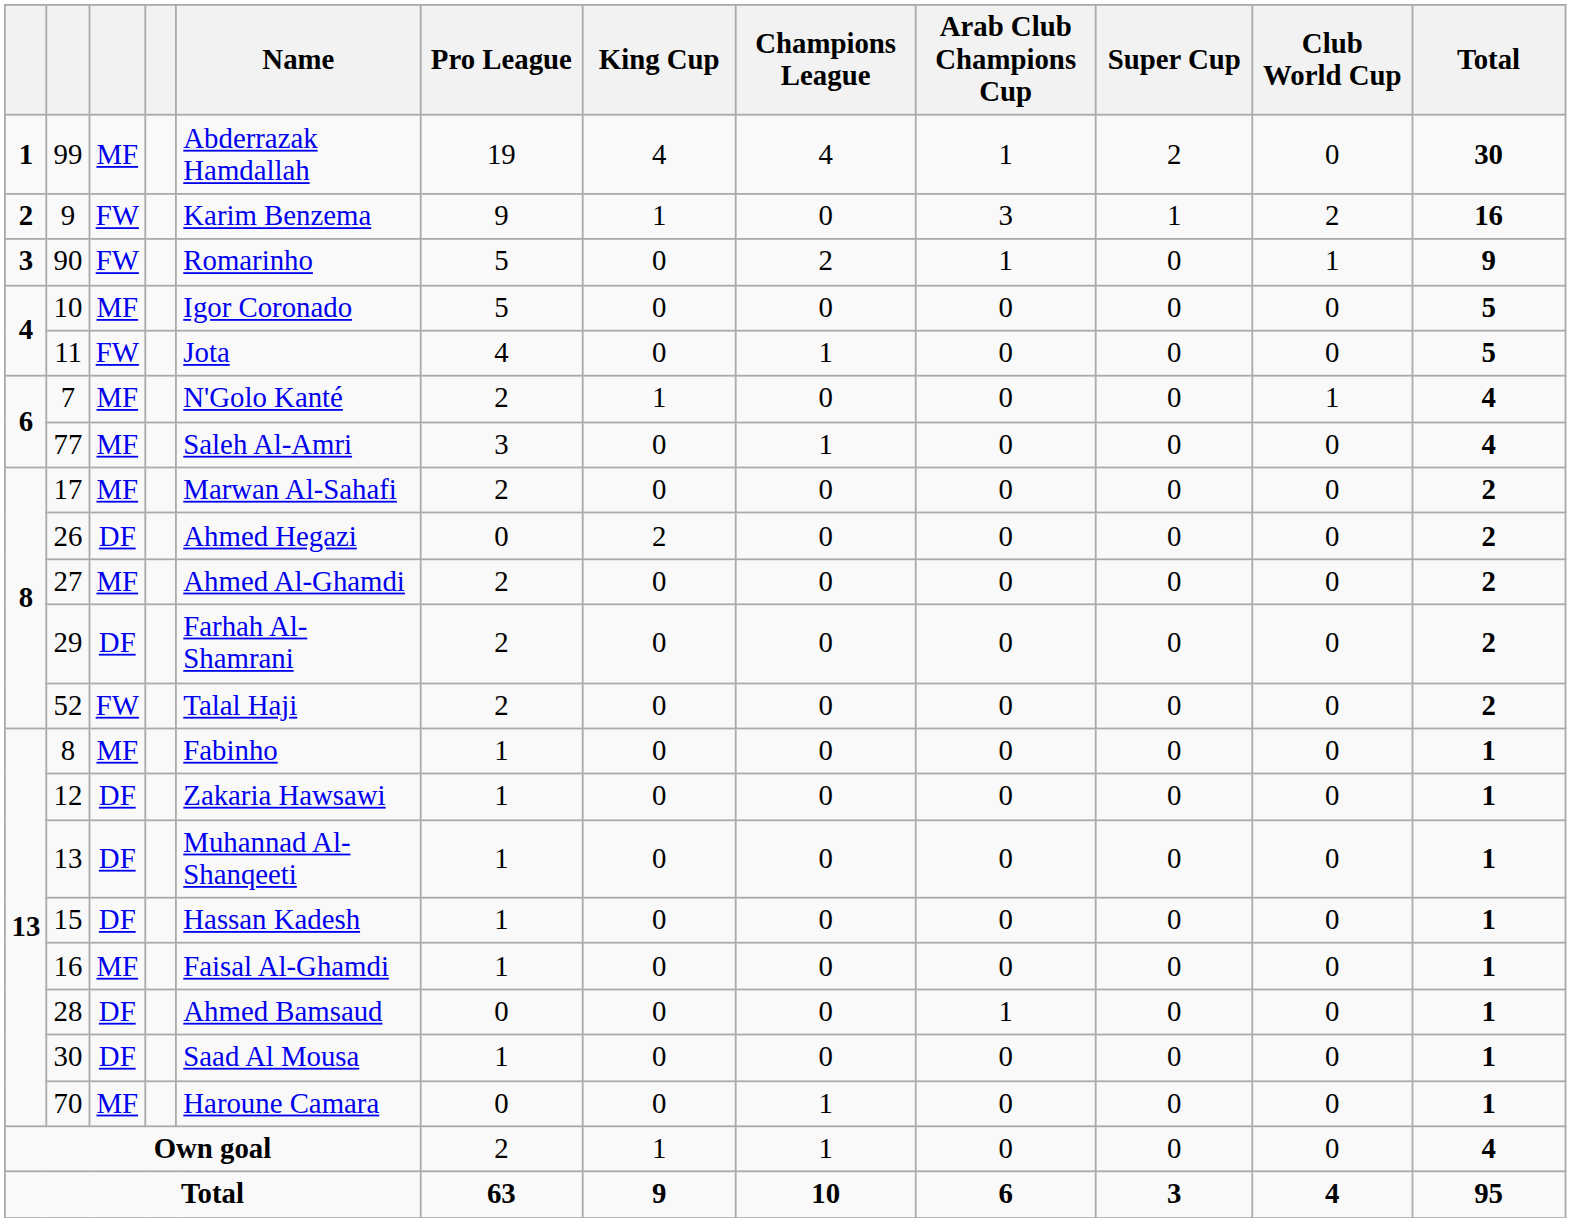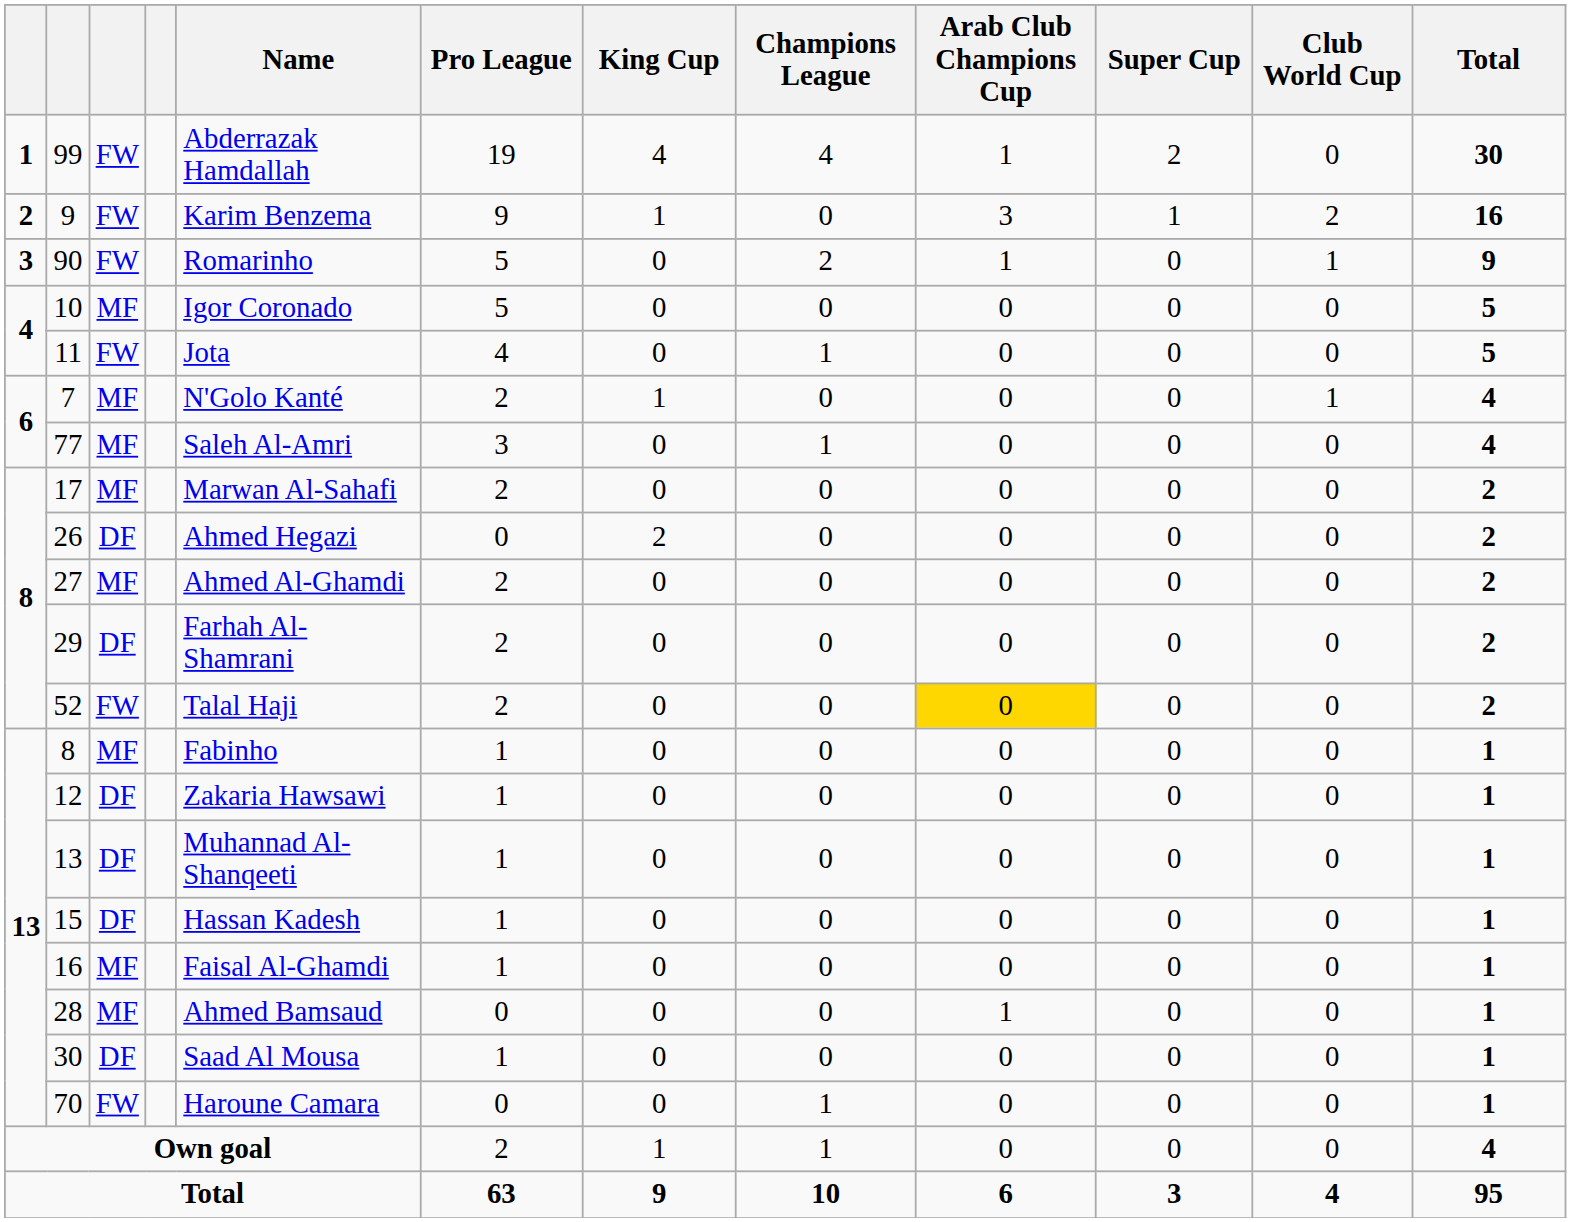 <table class="wikitable" style="text-align:center">
 <tr>
 <th width=15></th>
 <th width=15></th>
 <th width=15></th>
 <th width=15></th>
 <th width=155>Name</th>
 <th width=100>Pro League</th>
 <th width=100>King Cup</th>
 <th width=100>Champions League</th>
 <th width=100>Arab Club Champions Cup</th>
 <th width=100>Super Cup</th>
 <th width=100>Club World Cup</th>
 <th width=100>Total</th>
 </tr>
 <tr>
 <td><strong>1</strong></td>
 <td>99</td>
-<td><a href='#'>MF</a></td>
+<td><a href='#'>FW</a></td>
 <td></td>
 <td align=left><a href='#'>Abderrazak Hamdallah</a></td>
 <td>19</td>
 <td>4</td>
 <td>4</td>
 <td>1</td>
 <td>2</td>
 <td>0</td>
 <td><strong>30</strong></td>
 </tr>
 <tr>
 <td><strong>2</strong></td>
 <td>9</td>
 <td><a href='#'>FW</a></td>
 <td></td>
 <td align=left><a href='#'>Karim Benzema</a></td>
 <td>9</td>
 <td>1</td>
 <td>0</td>
 <td>3</td>
 <td>1</td>
 <td>2</td>
 <td><strong>16</strong></td>
 </tr>
 <tr>
 <td><strong>3</strong></td>
 <td>90</td>
 <td><a href='#'>FW</a></td>
 <td></td>
 <td align=left><a href='#'>Romarinho</a></td>
 <td>5</td>
 <td>0</td>
 <td>2</td>
 <td>1</td>
 <td>0</td>
 <td>1</td>
 <td><strong>9</strong></td>
 </tr>
 <tr>
 <td rowspan=2><strong>4</strong></td>
 <td>10</td>
 <td><a href='#'>MF</a></td>
 <td></td>
 <td align=left><a href='#'>Igor Coronado</a></td>
 <td>5</td>
 <td>0</td>
 <td>0</td>
 <td>0</td>
 <td>0</td>
 <td>0</td>
 <td><strong>5</strong></td>
 </tr>
 <tr>
 <td>11</td>
 <td><a href='#'>FW</a></td>
 <td></td>
 <td align=left><a href='#'>Jota</a></td>
 <td>4</td>
 <td>0</td>
 <td>1</td>
 <td>0</td>
 <td>0</td>
 <td>0</td>
 <td><strong>5</strong></td>
 </tr>
 <tr>
 <td rowspan=2><strong>6</strong></td>
 <td>7</td>
 <td><a href='#'>MF</a></td>
 <td></td>
 <td align=left><a href='#'>N'Golo Kanté</a></td>
 <td>2</td>
 <td>1</td>
 <td>0</td>
 <td>0</td>
 <td>0</td>
 <td>1</td>
 <td><strong>4</strong></td>
 </tr>
 <tr>
 <td>77</td>
 <td><a href='#'>MF</a></td>
 <td></td>
 <td align=left><a href='#'>Saleh Al-Amri</a></td>
 <td>3</td>
 <td>0</td>
 <td>1</td>
 <td>0</td>
 <td>0</td>
 <td>0</td>
 <td><strong>4</strong></td>
 </tr>
 <tr>
 <td rowspan=5><strong>8</strong></td>
 <td>17</td>
 <td><a href='#'>MF</a></td>
 <td></td>
 <td align=left><a href='#'>Marwan Al-Sahafi</a></td>
 <td>2</td>
 <td>0</td>
 <td>0</td>
 <td>0</td>
 <td>0</td>
 <td>0</td>
 <td><strong>2</strong></td>
 </tr>
 <tr>
 <td>26</td>
 <td><a href='#'>DF</a></td>
 <td></td>
 <td align=left><a href='#'>Ahmed Hegazi</a></td>
 <td>0</td>
 <td>2</td>
 <td>0</td>
 <td>0</td>
 <td>0</td>
 <td>0</td>
 <td><strong>2</strong></td>
 </tr>
 <tr>
 <td>27</td>
 <td><a href='#'>MF</a></td>
 <td></td>
 <td align=left><a href='#'>Ahmed Al-Ghamdi</a></td>
 <td>2</td>
 <td>0</td>
 <td>0</td>
 <td>0</td>
 <td>0</td>
 <td>0</td>
 <td><strong>2</strong></td>
 </tr>
 <tr>
 <td>29</td>
 <td><a href='#'>DF</a></td>
 <td></td>
 <td align=left><a href='#'>Farhah Al-Shamrani</a></td>
 <td>2</td>
 <td>0</td>
 <td>0</td>
 <td>0</td>
 <td>0</td>
 <td>0</td>
 <td><strong>2</strong></td>
 </tr>
 <tr>
 <td>52</td>
 <td><a href='#'>FW</a></td>
 <td></td>
 <td align=left><a href='#'>Talal Haji</a></td>
 <td>2</td>
 <td>0</td>
 <td>0</td>
-<td>0</td>
+<td style="background: gold;">0</td>
 <td>0</td>
 <td>0</td>
 <td><strong>2</strong></td>
 </tr>
 <tr>
 <td rowspan=8><strong>13</strong></td>
 <td>8</td>
 <td><a href='#'>MF</a></td>
 <td></td>
 <td align=left><a href='#'>Fabinho</a></td>
 <td>1</td>
 <td>0</td>
 <td>0</td>
 <td>0</td>
 <td>0</td>
 <td>0</td>
 <td><strong>1</strong></td>
 </tr>
 <tr>
 <td>12</td>
 <td><a href='#'>DF</a></td>
 <td></td>
 <td align=left><a href='#'>Zakaria Hawsawi</a></td>
 <td>1</td>
 <td>0</td>
 <td>0</td>
 <td>0</td>
 <td>0</td>
 <td>0</td>
 <td><strong>1</strong></td>
 </tr>
 <tr>
 <td>13</td>
 <td><a href='#'>DF</a></td>
 <td></td>
 <td align=left><a href='#'>Muhannad Al-Shanqeeti</a></td>
 <td>1</td>
 <td>0</td>
 <td>0</td>
 <td>0</td>
 <td>0</td>
 <td>0</td>
 <td><strong>1</strong></td>
 </tr>
 <tr>
 <td>15</td>
 <td><a href='#'>DF</a></td>
 <td></td>
 <td align=left><a href='#'>Hassan Kadesh</a></td>
 <td>1</td>
 <td>0</td>
 <td>0</td>
 <td>0</td>
 <td>0</td>
 <td>0</td>
 <td><strong>1</strong></td>
 </tr>
 <tr>
 <td>16</td>
 <td><a href='#'>MF</a></td>
 <td></td>
 <td align=left><a href='#'>Faisal Al-Ghamdi</a></td>
 <td>1</td>
 <td>0</td>
 <td>0</td>
 <td>0</td>
 <td>0</td>
 <td>0</td>
 <td><strong>1</strong></td>
 </tr>
 <tr>
 <td>28</td>
-<td><a href='#'>DF</a></td>
+<td><a href='#'>MF</a></td>
 <td></td>
 <td align=left><a href='#'>Ahmed Bamsaud</a></td>
 <td>0</td>
 <td>0</td>
 <td>0</td>
 <td>1</td>
 <td>0</td>
 <td>0</td>
 <td><strong>1</strong></td>
 </tr>
 <tr>
 <td>30</td>
 <td><a href='#'>DF</a></td>
 <td></td>
 <td align=left><a href='#'>Saad Al Mousa</a></td>
 <td>1</td>
 <td>0</td>
 <td>0</td>
 <td>0</td>
 <td>0</td>
 <td>0</td>
 <td><strong>1</strong></td>
 </tr>
 <tr>
 <td>70</td>
-<td><a href='#'>MF</a></td>
+<td><a href='#'>FW</a></td>
 <td></td>
 <td align=left><a href='#'>Haroune Camara</a></td>
 <td>0</td>
 <td>0</td>
 <td>1</td>
 <td>0</td>
 <td>0</td>
 <td>0</td>
 <td><strong>1</strong></td>
 </tr>
 <tr>
 <td colspan=5><strong>Own goal</strong></td>
 <td>2</td>
 <td>1</td>
 <td>1</td>
 <td>0</td>
 <td>0</td>
 <td>0</td>
 <td><strong>4</strong></td>
 </tr>
 <tr>
 <td colspan=5><strong>Total</strong></td>
 <td><strong>63</strong></td>
 <td><strong>9</strong></td>
 <td><strong>10</strong></td>
 <td><strong>6</strong></td>
 <td><strong>3</strong></td>
 <td><strong>4</strong></td>
 <td><strong>95</strong></td>
 </tr>
 </table>
